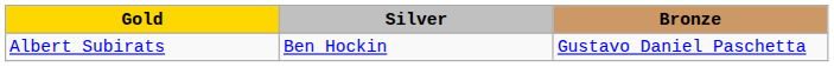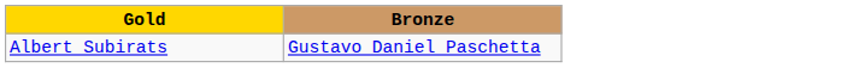 <table class="wikitable" style="text-align:left">
 <tr align="center">
 <td width=200 bgcolor=gold><strong>Gold</strong></td>
-<td width=200 bgcolor=silver><strong>Silver</strong></td>
 <td width=200 bgcolor=CC9966><strong>Bronze</strong></td>
 </tr>
 <tr>
 <td><a href='#'>Albert Subirats</a><br><em></em></td>
-<td><a href='#'>Ben Hockin</a><br><em></em></td>
 <td><a href='#'>Gustavo Daniel Paschetta</a><br><em></em></td>
 </tr>
 </table>
